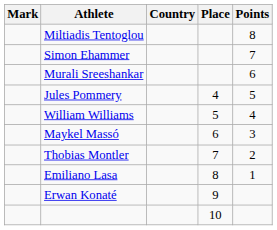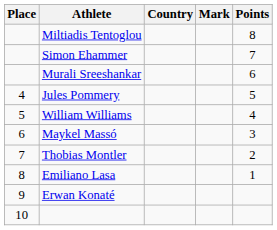 <table class="wikitable">
 <tr>
-<th>Mark</th>
+<th>Place</th>
 <th>Athlete</th>
 <th>Country</th>
-<th>Place</th>
+<th>Mark</th>
 <th>Points</th>
 </tr>
 <tr>
-<td> </td>
+<td align=center></td>
 <td><a href='#'>Miltiadis Tentoglou</a></td>
 <td></td>
-<td align=center></td>
+<td> </td>
 <td align=center>8</td>
 </tr>
 <tr>
-<td> </td>
+<td align=center></td>
 <td><a href='#'>Simon Ehammer</a></td>
 <td></td>
-<td align=center></td>
+<td> </td>
 <td align=center>7</td>
 </tr>
 <tr>
-<td> </td>
+<td align=center></td>
 <td><a href='#'>Murali Sreeshankar</a></td>
 <td></td>
-<td align=center></td>
+<td> </td>
 <td align=center>6</td>
 </tr>
 <tr>
-<td> </td>
+<td align=center>4</td>
 <td><a href='#'>Jules Pommery</a></td>
 <td></td>
-<td align=center>4</td>
+<td> </td>
 <td align=center>5</td>
 </tr>
 <tr>
-<td> </td>
+<td align=center>5</td>
 <td><a href='#'>William Williams</a></td>
 <td></td>
-<td align=center>5</td>
+<td> </td>
 <td align=center>4</td>
 </tr>
 <tr>
-<td> </td>
+<td align=center>6</td>
 <td><a href='#'>Maykel Massó</a></td>
 <td></td>
-<td align=center>6</td>
+<td> </td>
 <td align=center>3</td>
 </tr>
 <tr>
-<td> </td>
+<td align=center>7</td>
 <td><a href='#'>Thobias Montler</a></td>
 <td></td>
-<td align=center>7</td>
+<td> </td>
 <td align=center>2</td>
 </tr>
 <tr>
-<td> </td>
+<td align=center>8</td>
 <td><a href='#'>Emiliano Lasa</a></td>
 <td></td>
-<td align=center>8</td>
+<td> </td>
 <td align=center>1</td>
 </tr>
 <tr>
-<td> </td>
+<td align=center>9</td>
 <td><a href='#'>Erwan Konaté</a></td>
 <td></td>
-<td align=center>9</td>
+<td> </td>
 <td align=center></td>
 </tr>
 <tr>
-<td> </td>
+<td align=center>10</td>
 <td></td>
 <td></td>
-<td align=center>10</td>
+<td> </td>
 <td align=center></td>
 </tr>
 </table>
